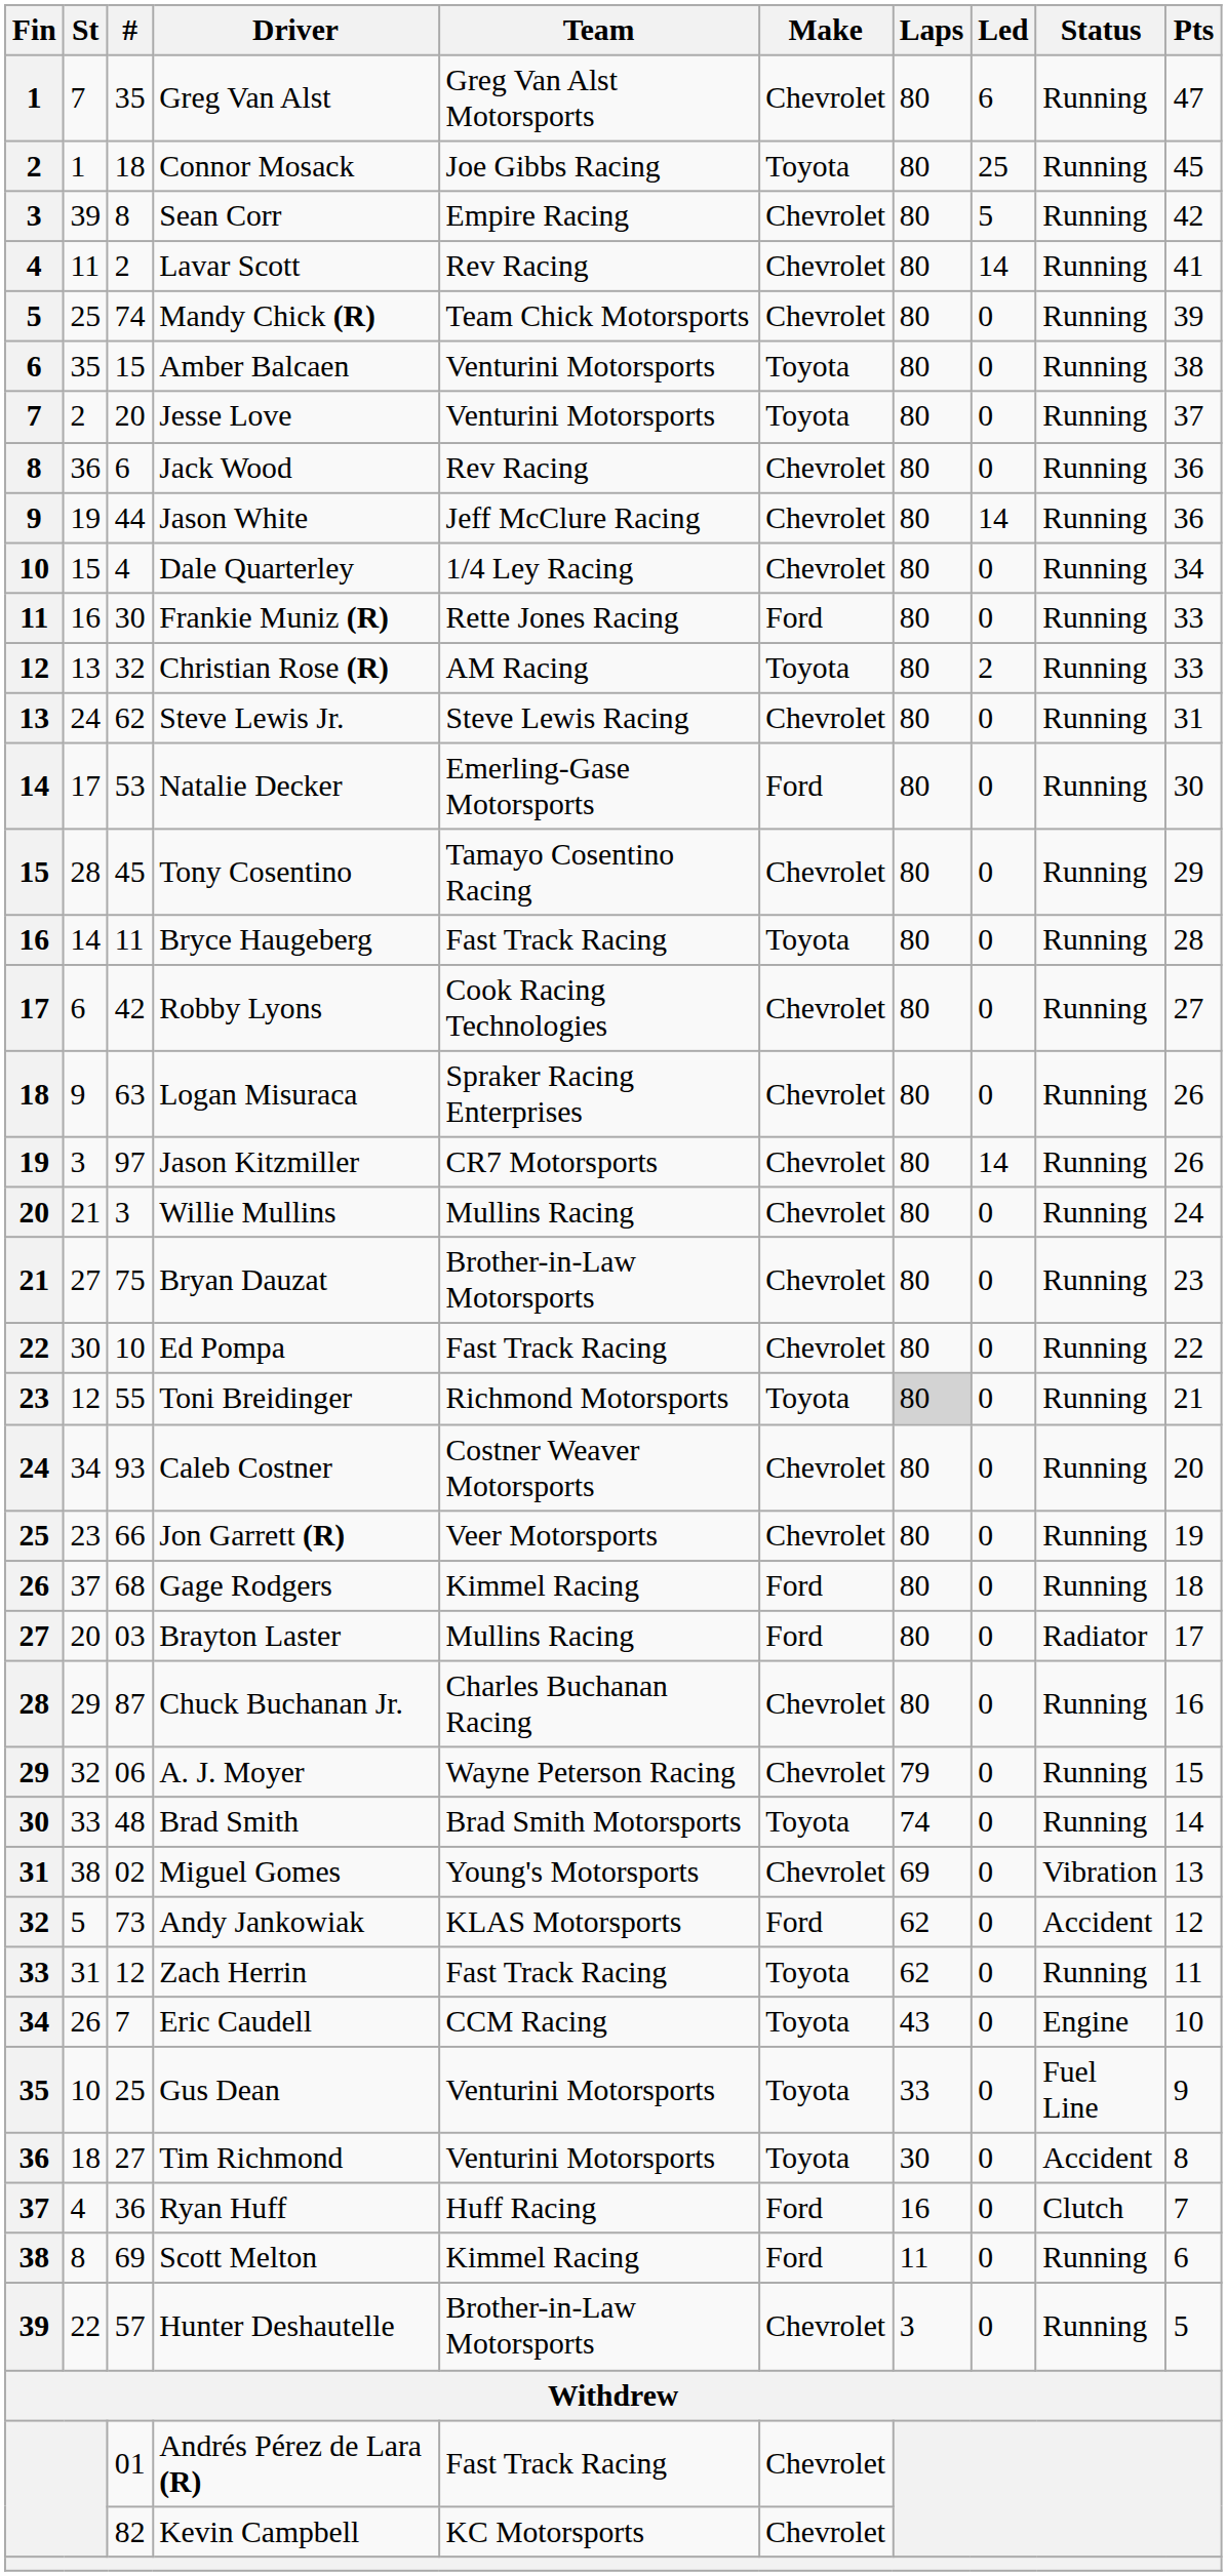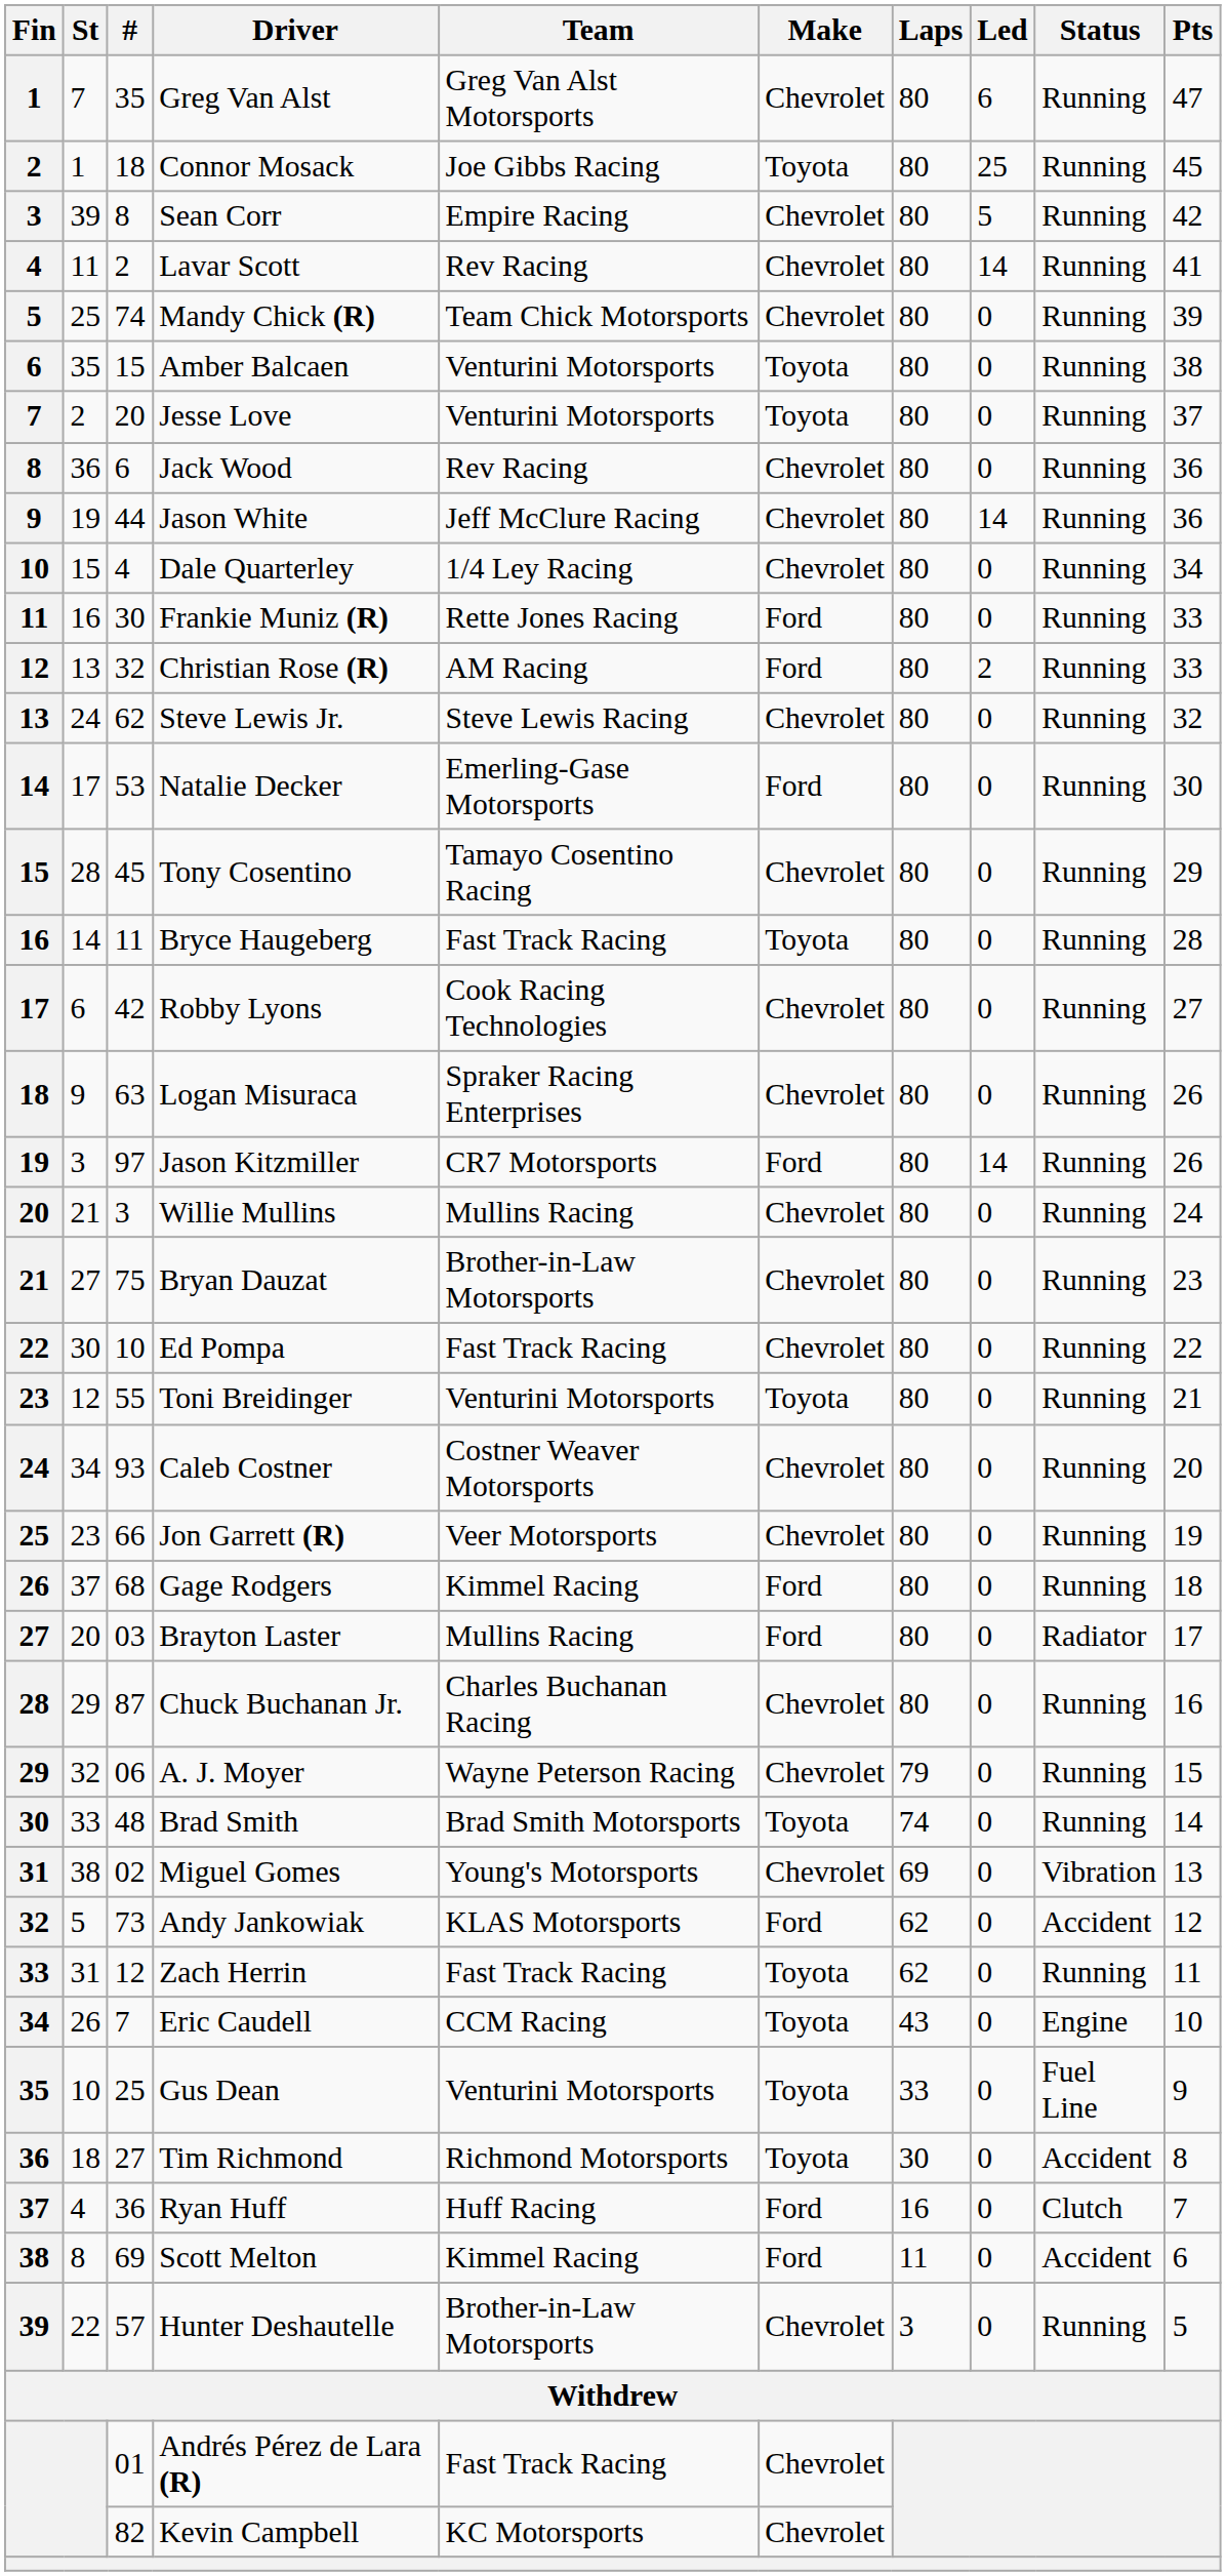 <table class="wikitable" style="font-size:95%">
 <tr>
 <th>Fin</th>
 <th>St</th>
 <th>#</th>
 <th>Driver</th>
 <th>Team</th>
 <th>Make</th>
 <th>Laps</th>
 <th>Led</th>
 <th>Status</th>
 <th>Pts</th>
 </tr>
 <tr>
 <th>1</th>
 <td>7</td>
 <td>35</td>
 <td>Greg Van Alst</td>
 <td>Greg Van Alst Motorsports</td>
 <td>Chevrolet</td>
 <td>80</td>
 <td>6</td>
 <td>Running</td>
 <td>47</td>
 </tr>
 <tr>
 <th>2</th>
 <td>1</td>
 <td>18</td>
 <td>Connor Mosack</td>
 <td>Joe Gibbs Racing</td>
 <td>Toyota</td>
 <td>80</td>
 <td>25</td>
 <td>Running</td>
 <td>45</td>
 </tr>
 <tr>
 <th>3</th>
 <td>39</td>
 <td>8</td>
 <td>Sean Corr</td>
 <td>Empire Racing</td>
 <td>Chevrolet</td>
 <td>80</td>
 <td>5</td>
 <td>Running</td>
 <td>42</td>
 </tr>
 <tr>
 <th>4</th>
 <td>11</td>
 <td>2</td>
 <td>Lavar Scott</td>
 <td>Rev Racing</td>
 <td>Chevrolet</td>
 <td>80</td>
 <td>14</td>
 <td>Running</td>
 <td>41</td>
 </tr>
 <tr>
 <th>5</th>
 <td>25</td>
 <td>74</td>
 <td>Mandy Chick <strong>(R)</strong></td>
 <td>Team Chick Motorsports</td>
 <td>Chevrolet</td>
 <td>80</td>
 <td>0</td>
 <td>Running</td>
 <td>39</td>
 </tr>
 <tr>
 <th>6</th>
 <td>35</td>
 <td>15</td>
 <td>Amber Balcaen</td>
 <td>Venturini Motorsports</td>
 <td>Toyota</td>
 <td>80</td>
 <td>0</td>
 <td>Running</td>
 <td>38</td>
 </tr>
 <tr>
 <th>7</th>
 <td>2</td>
 <td>20</td>
 <td>Jesse Love</td>
 <td>Venturini Motorsports</td>
 <td>Toyota</td>
 <td>80</td>
 <td>0</td>
 <td>Running</td>
 <td>37</td>
 </tr>
 <tr>
 <th>8</th>
 <td>36</td>
 <td>6</td>
 <td>Jack Wood</td>
 <td>Rev Racing</td>
 <td>Chevrolet</td>
 <td>80</td>
 <td>0</td>
 <td>Running</td>
 <td>36</td>
 </tr>
 <tr>
 <th>9</th>
 <td>19</td>
 <td>44</td>
 <td>Jason White</td>
 <td>Jeff McClure Racing</td>
 <td>Chevrolet</td>
 <td>80</td>
 <td>14</td>
 <td>Running</td>
 <td>36</td>
 </tr>
 <tr>
 <th>10</th>
 <td>15</td>
 <td>4</td>
 <td>Dale Quarterley</td>
 <td>1/4 Ley Racing</td>
 <td>Chevrolet</td>
 <td>80</td>
 <td>0</td>
 <td>Running</td>
 <td>34</td>
 </tr>
 <tr>
 <th>11</th>
 <td>16</td>
 <td>30</td>
 <td>Frankie Muniz <strong>(R)</strong></td>
 <td>Rette Jones Racing</td>
 <td>Ford</td>
 <td>80</td>
 <td>0</td>
 <td>Running</td>
 <td>33</td>
 </tr>
 <tr>
 <th>12</th>
 <td>13</td>
 <td>32</td>
 <td>Christian Rose <strong>(R)</strong></td>
 <td>AM Racing</td>
-<td>Toyota</td>
+<td>Ford</td>
 <td>80</td>
 <td>2</td>
 <td>Running</td>
 <td>33</td>
 </tr>
 <tr>
 <th>13</th>
 <td>24</td>
 <td>62</td>
 <td>Steve Lewis Jr.</td>
 <td>Steve Lewis Racing</td>
 <td>Chevrolet</td>
 <td>80</td>
 <td>0</td>
 <td>Running</td>
-<td>31</td>
+<td>32</td>
 </tr>
 <tr>
 <th>14</th>
 <td>17</td>
 <td>53</td>
 <td>Natalie Decker</td>
 <td>Emerling-Gase Motorsports</td>
 <td>Ford</td>
 <td>80</td>
 <td>0</td>
 <td>Running</td>
 <td>30</td>
 </tr>
 <tr>
 <th>15</th>
 <td>28</td>
 <td>45</td>
 <td>Tony Cosentino</td>
 <td>Tamayo Cosentino Racing</td>
 <td>Chevrolet</td>
 <td>80</td>
 <td>0</td>
 <td>Running</td>
 <td>29</td>
 </tr>
 <tr>
 <th>16</th>
 <td>14</td>
 <td>11</td>
 <td>Bryce Haugeberg</td>
 <td>Fast Track Racing</td>
 <td>Toyota</td>
 <td>80</td>
 <td>0</td>
 <td>Running</td>
 <td>28</td>
 </tr>
 <tr>
 <th>17</th>
 <td>6</td>
 <td>42</td>
 <td>Robby Lyons</td>
 <td>Cook Racing Technologies</td>
 <td>Chevrolet</td>
 <td>80</td>
 <td>0</td>
 <td>Running</td>
 <td>27</td>
 </tr>
 <tr>
 <th>18</th>
 <td>9</td>
 <td>63</td>
 <td>Logan Misuraca</td>
 <td>Spraker Racing Enterprises</td>
 <td>Chevrolet</td>
 <td>80</td>
 <td>0</td>
 <td>Running</td>
 <td>26</td>
 </tr>
 <tr>
 <th>19</th>
 <td>3</td>
 <td>97</td>
 <td>Jason Kitzmiller</td>
 <td>CR7 Motorsports</td>
-<td>Chevrolet</td>
+<td>Ford</td>
 <td>80</td>
 <td>14</td>
 <td>Running</td>
 <td>26</td>
 </tr>
 <tr>
 <th>20</th>
 <td>21</td>
 <td>3</td>
 <td>Willie Mullins</td>
 <td>Mullins Racing</td>
 <td>Chevrolet</td>
 <td>80</td>
 <td>0</td>
 <td>Running</td>
 <td>24</td>
 </tr>
 <tr>
 <th>21</th>
 <td>27</td>
 <td>75</td>
 <td>Bryan Dauzat</td>
 <td>Brother-in-Law Motorsports</td>
 <td>Chevrolet</td>
 <td>80</td>
 <td>0</td>
 <td>Running</td>
 <td>23</td>
 </tr>
 <tr>
 <th>22</th>
 <td>30</td>
 <td>10</td>
 <td>Ed Pompa</td>
 <td>Fast Track Racing</td>
 <td>Chevrolet</td>
 <td>80</td>
 <td>0</td>
 <td>Running</td>
 <td>22</td>
 </tr>
 <tr>
 <th>23</th>
 <td>12</td>
 <td>55</td>
 <td>Toni Breidinger</td>
-<td>Richmond Motorsports</td>
+<td>Venturini Motorsports</td>
 <td>Toyota</td>
-<td style="background: lightgrey;">80</td>
+<td>80</td>
 <td>0</td>
 <td>Running</td>
 <td>21</td>
 </tr>
 <tr>
 <th>24</th>
 <td>34</td>
 <td>93</td>
 <td>Caleb Costner</td>
 <td>Costner Weaver Motorsports</td>
 <td>Chevrolet</td>
 <td>80</td>
 <td>0</td>
 <td>Running</td>
 <td>20</td>
 </tr>
 <tr>
 <th>25</th>
 <td>23</td>
 <td>66</td>
 <td>Jon Garrett <strong>(R)</strong></td>
 <td>Veer Motorsports</td>
 <td>Chevrolet</td>
 <td>80</td>
 <td>0</td>
 <td>Running</td>
 <td>19</td>
 </tr>
 <tr>
 <th>26</th>
 <td>37</td>
 <td>68</td>
 <td>Gage Rodgers</td>
 <td>Kimmel Racing</td>
 <td>Ford</td>
 <td>80</td>
 <td>0</td>
 <td>Running</td>
 <td>18</td>
 </tr>
 <tr>
 <th>27</th>
 <td>20</td>
 <td>03</td>
 <td>Brayton Laster</td>
 <td>Mullins Racing</td>
 <td>Ford</td>
 <td>80</td>
 <td>0</td>
 <td>Radiator</td>
 <td>17</td>
 </tr>
 <tr>
 <th>28</th>
 <td>29</td>
 <td>87</td>
 <td>Chuck Buchanan Jr.</td>
 <td>Charles Buchanan Racing</td>
 <td>Chevrolet</td>
 <td>80</td>
 <td>0</td>
 <td>Running</td>
 <td>16</td>
 </tr>
 <tr>
 <th>29</th>
 <td>32</td>
 <td>06</td>
 <td>A. J. Moyer</td>
 <td>Wayne Peterson Racing</td>
 <td>Chevrolet</td>
 <td>79</td>
 <td>0</td>
 <td>Running</td>
 <td>15</td>
 </tr>
 <tr>
 <th>30</th>
 <td>33</td>
 <td>48</td>
 <td>Brad Smith</td>
 <td>Brad Smith Motorsports</td>
 <td>Toyota</td>
 <td>74</td>
 <td>0</td>
 <td>Running</td>
 <td>14</td>
 </tr>
 <tr>
 <th>31</th>
 <td>38</td>
 <td>02</td>
 <td>Miguel Gomes</td>
 <td>Young's Motorsports</td>
 <td>Chevrolet</td>
 <td>69</td>
 <td>0</td>
 <td>Vibration</td>
 <td>13</td>
 </tr>
 <tr>
 <th>32</th>
 <td>5</td>
 <td>73</td>
 <td>Andy Jankowiak</td>
 <td>KLAS Motorsports</td>
 <td>Ford</td>
 <td>62</td>
 <td>0</td>
 <td>Accident</td>
 <td>12</td>
 </tr>
 <tr>
 <th>33</th>
 <td>31</td>
 <td>12</td>
 <td>Zach Herrin</td>
 <td>Fast Track Racing</td>
 <td>Toyota</td>
 <td>62</td>
 <td>0</td>
 <td>Running</td>
 <td>11</td>
 </tr>
 <tr>
 <th>34</th>
 <td>26</td>
 <td>7</td>
 <td>Eric Caudell</td>
 <td>CCM Racing</td>
 <td>Toyota</td>
 <td>43</td>
 <td>0</td>
 <td>Engine</td>
 <td>10</td>
 </tr>
 <tr>
 <th>35</th>
 <td>10</td>
 <td>25</td>
 <td>Gus Dean</td>
 <td>Venturini Motorsports</td>
 <td>Toyota</td>
 <td>33</td>
 <td>0</td>
 <td>Fuel Line</td>
 <td>9</td>
 </tr>
 <tr>
 <th>36</th>
 <td>18</td>
 <td>27</td>
 <td>Tim Richmond</td>
-<td>Venturini Motorsports</td>
+<td>Richmond Motorsports</td>
 <td>Toyota</td>
 <td>30</td>
 <td>0</td>
 <td>Accident</td>
 <td>8</td>
 </tr>
 <tr>
 <th>37</th>
 <td>4</td>
 <td>36</td>
 <td>Ryan Huff</td>
 <td>Huff Racing</td>
 <td>Ford</td>
 <td>16</td>
 <td>0</td>
 <td>Clutch</td>
 <td>7</td>
 </tr>
 <tr>
 <th>38</th>
 <td>8</td>
 <td>69</td>
 <td>Scott Melton</td>
 <td>Kimmel Racing</td>
 <td>Ford</td>
 <td>11</td>
 <td>0</td>
-<td>Running</td>
+<td>Accident</td>
 <td>6</td>
 </tr>
 <tr>
 <th>39</th>
 <td>22</td>
 <td>57</td>
 <td>Hunter Deshautelle</td>
 <td>Brother-in-Law Motorsports</td>
 <td>Chevrolet</td>
 <td>3</td>
 <td>0</td>
 <td>Running</td>
 <td>5</td>
 </tr>
 <tr>
 <th colspan="10">Withdrew</th>
 </tr>
 <tr>
 <th colspan="2" rowspan="2"></th>
 <td>01</td>
 <td>Andrés Pérez de Lara <strong>(R)</strong></td>
 <td>Fast Track Racing</td>
 <td>Chevrolet</td>
 <th colspan="4" rowspan="2"></th>
 </tr>
 <tr>
 <td>82</td>
 <td>Kevin Campbell</td>
 <td>KC Motorsports</td>
 <td>Chevrolet</td>
 </tr>
 <tr>
 <th colspan="10"></th>
 </tr>
 </table>
